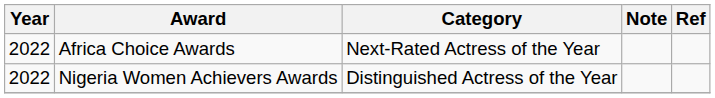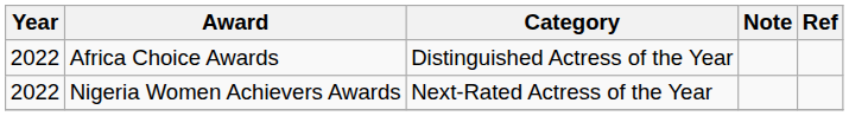 <table class="wikitable">
 <tr>
 <th>Year</th>
 <th>Award</th>
 <th>Category</th>
 <th>Note</th>
 <th>Ref</th>
 </tr>
 <tr>
 <td>2022</td>
 <td>Africa Choice Awards</td>
-<td>Next-Rated Actress of the Year</td>
+<td>Distinguished Actress of the Year</td>
 <td></td>
 <td></td>
 </tr>
 <tr>
 <td>2022</td>
 <td>Nigeria Women Achievers Awards</td>
-<td>Distinguished Actress of the Year</td>
+<td>Next-Rated Actress of the Year</td>
 <td></td>
 <td></td>
 </tr>
 <tr>
 </tr>
 </table>
